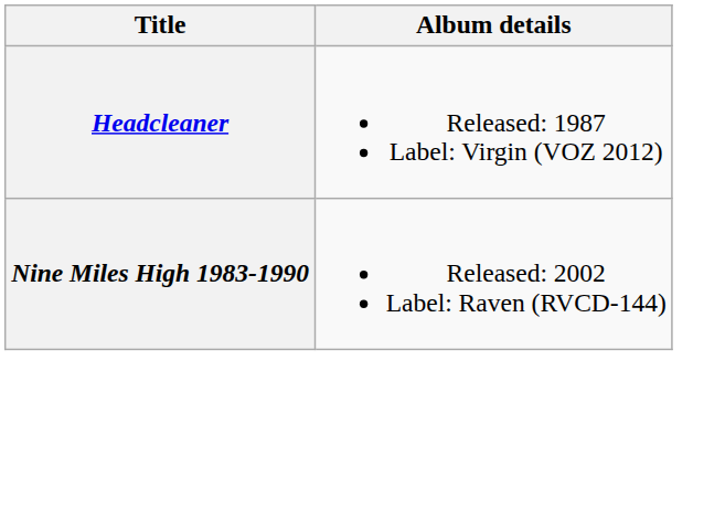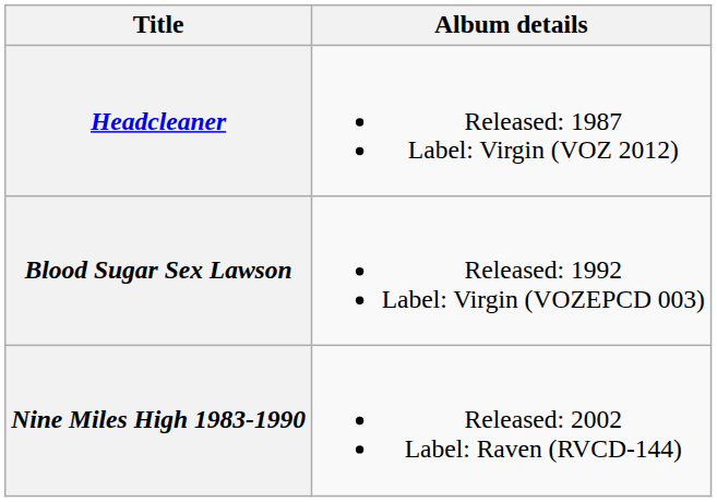 <table class="wikitable plainrowheaders" style="text-align:center">
 <tr>
 <th>Title</th>
 <th>Album details</th>
 </tr>
 <tr>
 <th scope="row"><em><a href='#'>Headcleaner</a></em></th>
 <td><br><ul><li>Released: 1987</li><li>Label: Virgin (VOZ 2012)</li></ul></td>
 </tr>
 <tr>
+<th scope="row"><em>Blood Sugar Sex Lawson</em></th>
+<td><br><ul><li>Released: 1992</li><li>Label: Virgin (VOZEPCD 003)</li></ul></td>
+</tr>
+<tr>
 <th scope="row"><em>Nine Miles High 1983-1990</em></th>
 <td><br><ul><li>Released: 2002</li><li>Label: Raven (RVCD-144)</li></ul></td>
 </tr>
 </table>
